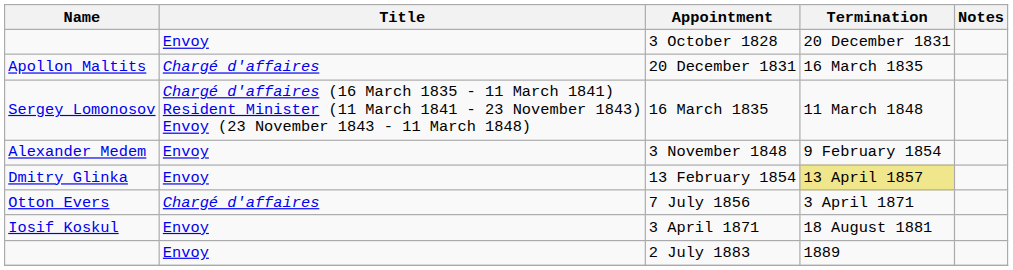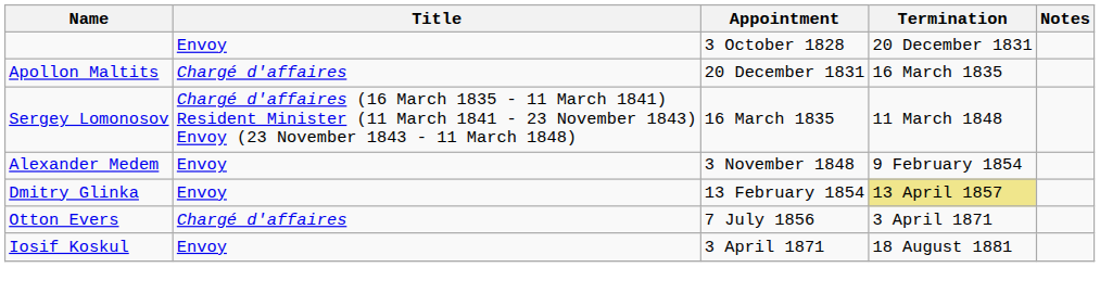 <table class="wikitable">
 <tr valign="middle">
 <th>Name</th>
 <th>Title</th>
 <th>Appointment</th>
 <th>Termination</th>
 <th>Notes</th>
 </tr>
 <tr>
 <td></td>
 <td><a href='#'>Envoy</a></td>
 <td>3 October 1828</td>
 <td>20 December 1831</td>
 <td></td>
 </tr>
 <tr>
 <td><a href='#'>Apollon Maltits</a></td>
 <td><em><a href='#'>Chargé d'affaires</a></em></td>
 <td>20 December 1831</td>
 <td>16 March 1835</td>
 <td></td>
 </tr>
 <tr>
 <td><a href='#'>Sergey Lomonosov</a></td>
 <td><em><a href='#'>Chargé d'affaires</a></em> (16 March 1835 - 11 March 1841)<br><a href='#'>Resident Minister</a> (11 March 1841 - 23 November 1843)<br><a href='#'>Envoy</a> (23 November 1843 - 11 March 1848)</td>
 <td>16 March 1835</td>
 <td>11 March 1848</td>
 <td></td>
 </tr>
 <tr>
 <td><a href='#'>Alexander Medem</a></td>
 <td><a href='#'>Envoy</a></td>
 <td>3 November 1848</td>
 <td>9 February 1854</td>
 <td></td>
 </tr>
 <tr>
 <td><a href='#'>Dmitry Glinka</a></td>
 <td><a href='#'>Envoy</a></td>
 <td>13 February 1854</td>
 <td style="background: khaki;">13 April 1857</td>
 <td></td>
 </tr>
 <tr>
 <td><a href='#'>Otton Evers</a></td>
 <td><em><a href='#'>Chargé d'affaires</a></em></td>
 <td>7 July 1856</td>
 <td>3 April 1871</td>
 <td></td>
 </tr>
 <tr>
 <td><a href='#'>Iosif Koskul</a></td>
 <td><a href='#'>Envoy</a></td>
 <td>3 April 1871</td>
 <td>18 August 1881</td>
 <td></td>
 </tr>
 <tr>
-<td></td>
-<td><a href='#'>Envoy</a></td>
-<td>2 July 1883</td>
-<td>1889</td>
-<td></td>
-</tr>
-<tr>
 </tr>
 </table>
